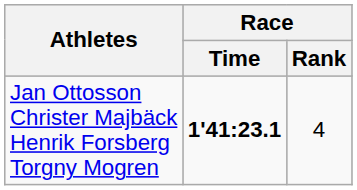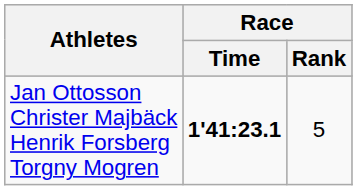 <table class="wikitable" border="1" style="font-size:90%">
 <tr>
 <th rowspan=2>Athletes</th>
 <th colspan=2>Race</th>
 </tr>
 <tr>
 <th>Time</th>
 <th>Rank</th>
 </tr>
 <tr>
 <td><a href='#'>Jan Ottosson</a><br><a href='#'>Christer Majbäck</a><br><a href='#'>Henrik Forsberg</a><br><a href='#'>Torgny Mogren</a></td>
 <td align=center><strong>1'41:23.1</strong></td>
-<td align=center>4</td>
+<td align=center>5</td>
 </tr>
 </table>
